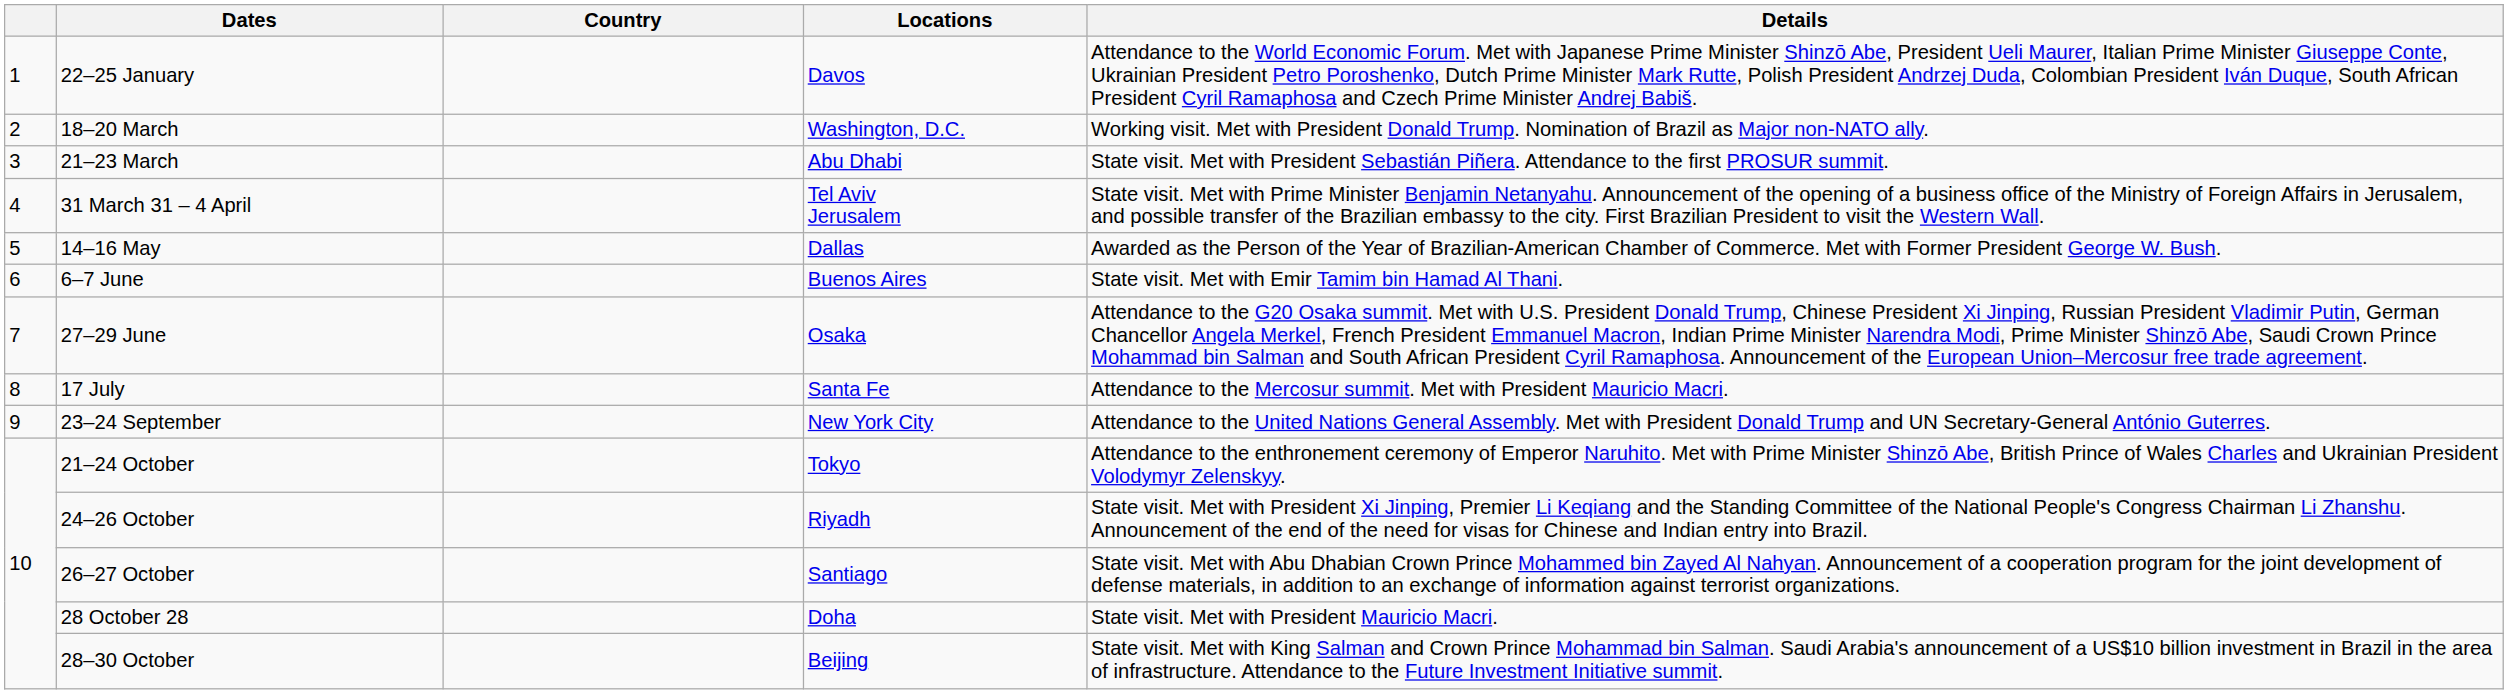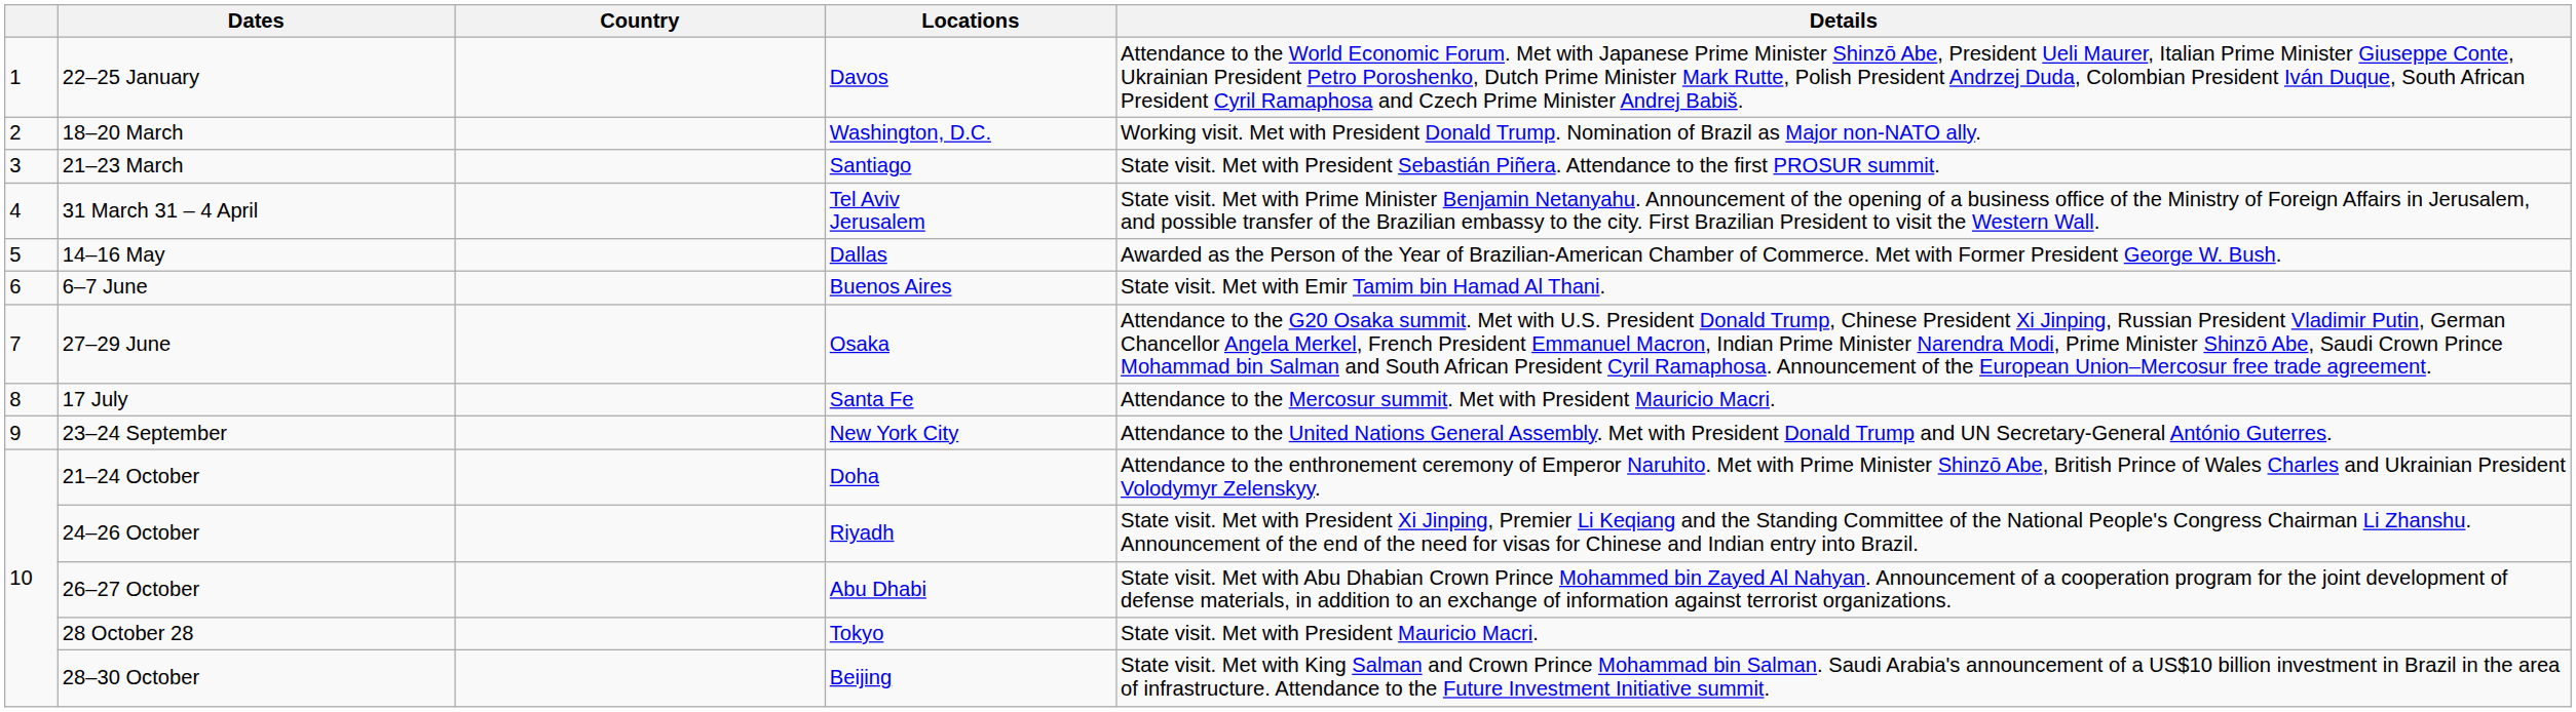 <table class="wikitable" style="margin:1em auto 1em auto;">
 <tr>
 <th style="width: 2%;"></th>
 <th style="width: 15%;">Dates</th>
 <th style="width: 14%;">Country</th>
 <th style="width: 11%;">Locations</th>
 <th style="width: 55%;">Details</th>
 </tr>
 <tr>
 <td>1</td>
 <td>22–25 January</td>
 <td></td>
 <td><a href='#'>Davos</a></td>
 <td>Attendance to the <a href='#'>World Economic Forum</a>. Met with Japanese Prime Minister <a href='#'>Shinzō Abe</a>, President <a href='#'>Ueli Maurer</a>, Italian Prime Minister <a href='#'>Giuseppe Conte</a>, Ukrainian President <a href='#'>Petro Poroshenko</a>, Dutch Prime Minister <a href='#'>Mark Rutte</a>, Polish President <a href='#'>Andrzej Duda</a>, Colombian President <a href='#'>Iván Duque</a>, South African President <a href='#'>Cyril Ramaphosa</a> and Czech Prime Minister <a href='#'>Andrej Babiš</a>.</td>
 </tr>
 <tr>
 <td>2</td>
 <td>18–20 March</td>
 <td></td>
 <td><a href='#'>Washington, D.C.</a></td>
 <td>Working visit. Met with President <a href='#'>Donald Trump</a>. Nomination of Brazil as <a href='#'>Major non-NATO ally</a>.</td>
 </tr>
 <tr>
 <td>3</td>
 <td>21–23 March</td>
 <td></td>
-<td><a href='#'>Abu Dhabi</a></td>
+<td><a href='#'>Santiago</a></td>
 <td>State visit. Met with President <a href='#'>Sebastián Piñera</a>. Attendance to the first <a href='#'>PROSUR summit</a>.</td>
 </tr>
 <tr>
 <td>4</td>
 <td>31 March 31 – 4 April</td>
 <td></td>
 <td><a href='#'>Tel Aviv</a><br><a href='#'>Jerusalem</a></td>
 <td>State visit. Met with Prime Minister <a href='#'>Benjamin Netanyahu</a>. Announcement of the opening of a business office of the Ministry of Foreign Affairs in Jerusalem, and possible transfer of the Brazilian embassy to the city. First Brazilian President to visit the <a href='#'>Western Wall</a>.</td>
 </tr>
 <tr>
 <td>5</td>
 <td>14–16 May</td>
 <td></td>
 <td><a href='#'>Dallas</a></td>
 <td>Awarded as the Person of the Year of Brazilian-American Chamber of Commerce. Met with Former President <a href='#'>George W. Bush</a>.</td>
 </tr>
 <tr>
 <td>6</td>
 <td>6–7 June</td>
 <td></td>
 <td><a href='#'>Buenos Aires</a></td>
 <td>State visit. Met with Emir <a href='#'>Tamim bin Hamad Al Thani</a>.</td>
 </tr>
 <tr>
 <td>7</td>
 <td>27–29 June</td>
 <td></td>
 <td><a href='#'>Osaka</a></td>
 <td>Attendance to the <a href='#'>G20 Osaka summit</a>. Met with U.S. President <a href='#'>Donald Trump</a>, Chinese President <a href='#'>Xi Jinping</a>, Russian President <a href='#'>Vladimir Putin</a>, German Chancellor <a href='#'>Angela Merkel</a>, French President <a href='#'>Emmanuel Macron</a>, Indian Prime Minister <a href='#'>Narendra Modi</a>, Prime Minister <a href='#'>Shinzō Abe</a>, Saudi Crown Prince <a href='#'>Mohammad bin Salman</a> and South African President <a href='#'>Cyril Ramaphosa</a>. Announcement of the <a href='#'>European Union–Mercosur free trade agreement</a>.</td>
 </tr>
 <tr>
 <td>8</td>
 <td>17 July</td>
 <td></td>
 <td><a href='#'>Santa Fe</a></td>
 <td>Attendance to the <a href='#'>Mercosur summit</a>. Met with President <a href='#'>Mauricio Macri</a>.</td>
 </tr>
 <tr>
 <td>9</td>
 <td>23–24 September</td>
 <td></td>
 <td><a href='#'>New York City</a></td>
 <td>Attendance to the <a href='#'>United Nations General Assembly</a>. Met with President <a href='#'>Donald Trump</a> and UN Secretary-General <a href='#'>António Guterres</a>.</td>
 </tr>
 <tr>
 <td rowspan=5>10</td>
 <td>21–24 October</td>
 <td></td>
-<td><a href='#'>Tokyo</a></td>
+<td><a href='#'>Doha</a></td>
 <td>Attendance to the enthronement ceremony of Emperor <a href='#'>Naruhito</a>. Met with Prime Minister <a href='#'>Shinzō Abe</a>, British Prince of Wales <a href='#'>Charles</a> and Ukrainian President <a href='#'>Volodymyr Zelenskyy</a>.</td>
 </tr>
 <tr>
 <td>24–26 October</td>
 <td></td>
 <td><a href='#'>Riyadh</a></td>
 <td>State visit. Met with President <a href='#'>Xi Jinping</a>, Premier <a href='#'>Li Keqiang</a> and the Standing Committee of the National People's Congress Chairman <a href='#'>Li Zhanshu</a>. Announcement of the end of the need for visas for Chinese and Indian entry into Brazil.</td>
 </tr>
 <tr>
 <td>26–27 October</td>
 <td></td>
-<td><a href='#'>Santiago</a></td>
+<td><a href='#'>Abu Dhabi</a></td>
 <td>State visit. Met with Abu Dhabian Crown Prince <a href='#'>Mohammed bin Zayed Al Nahyan</a>. Announcement of a cooperation program for the joint development of defense materials, in addition to an exchange of information against terrorist organizations.</td>
 </tr>
 <tr>
 <td>28 October 28</td>
 <td></td>
-<td><a href='#'>Doha</a></td>
+<td><a href='#'>Tokyo</a></td>
 <td>State visit. Met with President <a href='#'>Mauricio Macri</a>.</td>
 </tr>
 <tr>
 <td>28–30 October</td>
 <td></td>
 <td><a href='#'>Beijing</a></td>
 <td>State visit. Met with King <a href='#'>Salman</a> and Crown Prince <a href='#'>Mohammad bin Salman</a>. Saudi Arabia's announcement of a US$10 billion investment in Brazil in the area of infrastructure. Attendance to the <a href='#'>Future Investment Initiative summit</a>.</td>
 </tr>
 </table>
